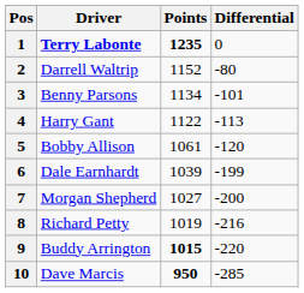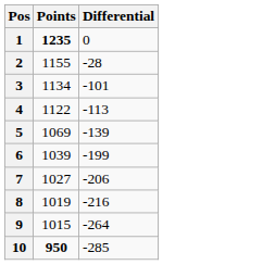 <table class="wikitable">
 <tr>
 <th>Pos</th>
-<th>Driver</th>
 <th>Points</th>
 <th>Differential</th>
 </tr>
 <tr>
 <th>1 </th>
-<td><strong><a href='#'>Terry Labonte</a></strong></td>
 <td style="text-align:center;"><strong>1235</strong></td>
 <td>0</td>
 </tr>
 <tr>
 <th>2 </th>
-<td><a href='#'>Darrell Waltrip</a></td>
-<td style="text-align:center;">1152</td>
-<td>-80</td>
+<td style="text-align:center;">1155</td>
+<td>-28</td>
 </tr>
 <tr>
 <th>3 </th>
-<td><a href='#'>Benny Parsons</a></td>
 <td style="text-align:center;">1134</td>
 <td>-101</td>
 </tr>
 <tr>
 <th>4 </th>
-<td><a href='#'>Harry Gant</a></td>
 <td style="text-align:center;">1122</td>
 <td>-113</td>
 </tr>
 <tr>
 <th>5 </th>
-<td><a href='#'>Bobby Allison</a></td>
-<td style="text-align:center;">1061</td>
-<td>-120</td>
+<td style="text-align:center;">1069</td>
+<td>-139</td>
 </tr>
 <tr>
 <th>6 </th>
-<td><a href='#'>Dale Earnhardt</a></td>
 <td style="text-align:center;">1039</td>
 <td>-199</td>
 </tr>
 <tr>
 <th>7 </th>
-<td><a href='#'>Morgan Shepherd</a></td>
 <td style="text-align:center;">1027</td>
-<td>-200</td>
+<td>-206</td>
 </tr>
 <tr>
 <th>8</th>
-<td><a href='#'>Richard Petty</a></td>
 <td style="text-align:center;">1019</td>
 <td>-216</td>
 </tr>
 <tr>
 <th>9 </th>
-<td><a href='#'>Buddy Arrington</a></td>
-<td style="text-align:center;"><strong>1015</strong></td>
-<td>-220</td>
+<td style="text-align:center;">1015</td>
+<td>-264</td>
 </tr>
 <tr>
 <th>10 </th>
-<td><a href='#'>Dave Marcis</a></td>
 <td style="text-align:center;"><strong>950</strong></td>
 <td>-285</td>
 </tr>
 </table>
